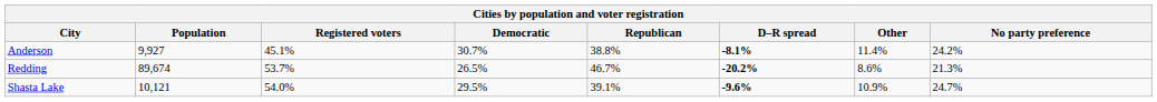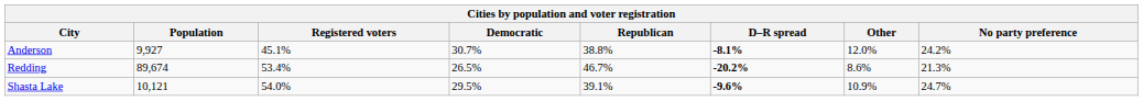 <table class="wikitable collapsible collapsed sortable" style="width: 100%;">
 <tr>
 <th colspan="8">Cities by population and voter registration</th>
 </tr>
 <tr>
 <th>City</th>
 <th data-sort-type="number">Population</th>
 <th data-sort-type="number">Registered voters<br></th>
 <th data-sort-type="number">Democratic</th>
 <th data-sort-type="number">Republican</th>
 <th data-sort-type="number">D–R spread</th>
 <th data-sort-type="number">Other</th>
 <th data-sort-type="number">No party preference</th>
 </tr>
 <tr>
 <td><a href='#'>Anderson</a></td>
 <td>9,927</td>
 <td>45.1%</td>
 <td>30.7%</td>
 <td>38.8%</td>
 <td><span><strong>-8.1%</strong></span></td>
-<td>11.4%</td>
+<td>12.0%</td>
 <td>24.2%</td>
 </tr>
 <tr>
 <td><a href='#'>Redding</a></td>
 <td>89,674</td>
-<td>53.7%</td>
+<td>53.4%</td>
 <td>26.5%</td>
 <td>46.7%</td>
 <td><span><strong>-20.2%</strong></span></td>
 <td>8.6%</td>
 <td>21.3%</td>
 </tr>
 <tr>
 <td><a href='#'>Shasta Lake</a></td>
 <td>10,121</td>
 <td>54.0%</td>
 <td>29.5%</td>
 <td>39.1%</td>
 <td><span><strong>-9.6%</strong></span></td>
 <td>10.9%</td>
 <td>24.7%</td>
 </tr>
 </table>
